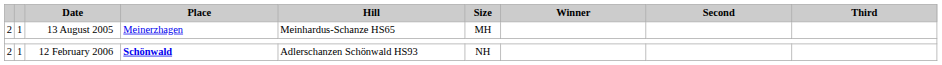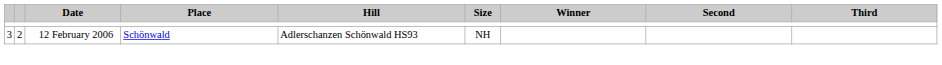 <table class="wikitable plainrowheaders" style="background:#fff; font-size:86%; line-height:16px; border:grey solid 1px; border-collapse:collapse;">
 <tr style="background:#ccc; text-align:center;">
 <th scope="col" style="background:#ccc; width=20 px;"></th>
 <th scope="col" style="background:#ccc; width=30 px;"></th>
 <th scope="col" style="background:#ccc; width:120px;">Date</th>
 <th scope="col" style="background:#ccc; width:200px;">Place</th>
 <th scope="col" style="background:#ccc; width:240px;">Hill</th>
 <th scope="col" style="background:#ccc; width:40px;">Size</th>
 <th scope="col" style="background:#ccc; width:185px;">Winner</th>
 <th scope="col" style="background:#ccc; width:185px;">Second</th>
 <th scope="col" style="background:#ccc; width:185px;">Third</th>
 </tr>
 <tr>
-<td align=center>2</td>
-<td align=center>1</td>
-<td align=right>13 August 2005  </td>
-<td> <a href='#'>Meinerzhagen</a></td>
-<td>Meinhardus-Schanze HS65</td>
-<td align=center>MH</td>
-<td></td>
-<td></td>
-<td></td>
-</tr>
-<tr>
 <td colspan=9></td>
 </tr>
 <tr>
+<td align=center>3</td>
 <td align=center>2</td>
-<td align=center>1</td>
 <td align=right>12 February 2006  </td>
-<td><strong> <a href='#'>Schönwald</a></strong></td>
+<td> <a href='#'>Schönwald</a></td>
 <td>Adlerschanzen Schönwald HS93</td>
 <td align=center>NH</td>
 <td></td>
 <td></td>
 <td></td>
 </tr>
 </table>
